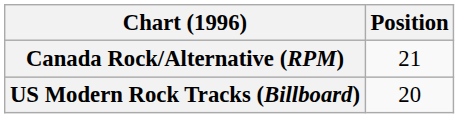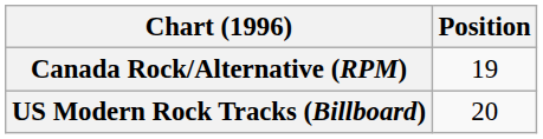 <table class="wikitable plainrowheaders" style="text-align:center">
 <tr>
 <th>Chart (1996)</th>
 <th>Position</th>
 </tr>
 <tr>
 <th scope="row">Canada Rock/Alternative (<em>RPM</em>)</th>
-<td>21</td>
+<td>19</td>
 </tr>
 <tr>
 <th scope="row">US Modern Rock Tracks (<em>Billboard</em>)</th>
 <td>20</td>
 </tr>
 </table>
